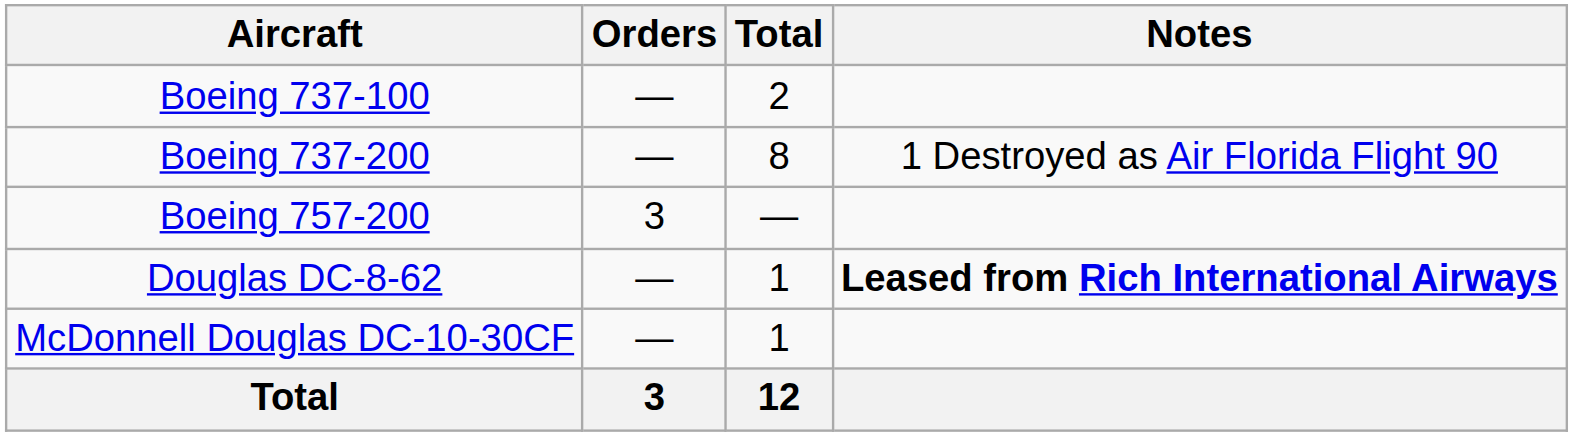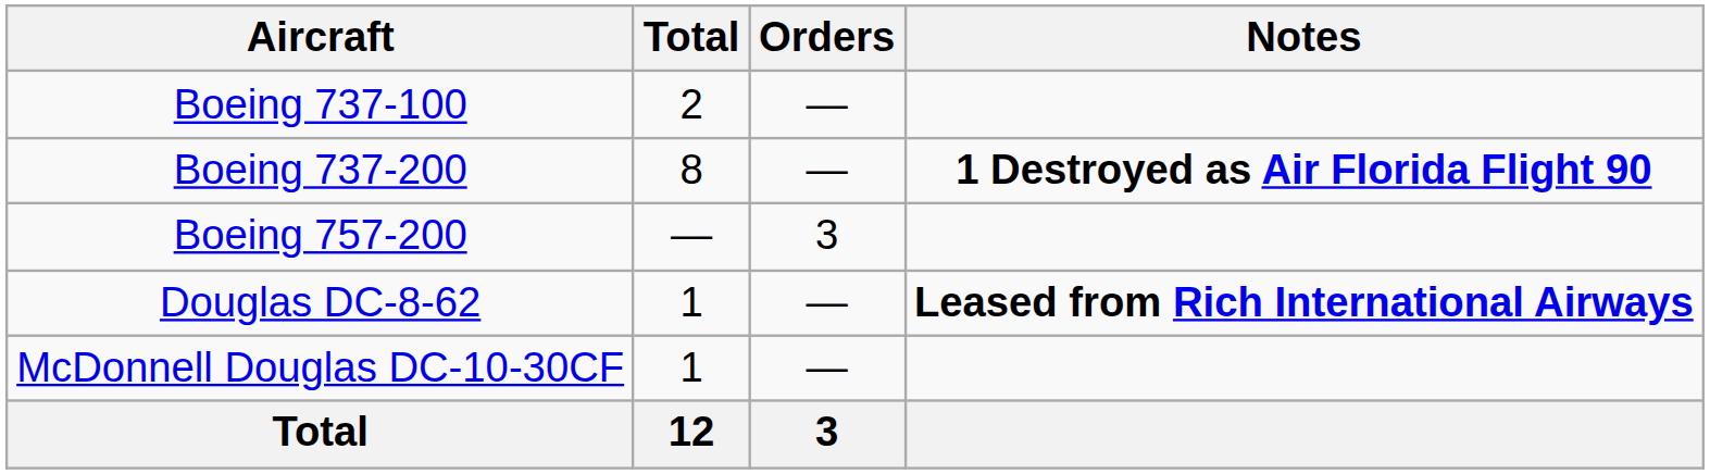 <table class="wikitable toccolours" style="border-collapse:collapse; text-align:center; margin:0.2em auto">
 <tr>
 <th>Aircraft</th>
+<th>Total</th>
 <th>Orders</th>
-<th>Total</th>
 <th>Notes</th>
 </tr>
 <tr>
 <td><a href='#'>Boeing 737-100</a></td>
+<td>2</td>
 <td>—</td>
-<td>2</td>
 <td></td>
 </tr>
 <tr>
 <td><a href='#'>Boeing 737-200</a></td>
+<td>8</td>
 <td>—</td>
-<td>8</td>
-<td>1 Destroyed as <a href='#'>Air Florida Flight 90</a></td>
+<td><strong>1 Destroyed as <a href='#'>Air Florida Flight 90</a></strong></td>
 </tr>
 <tr>
 <td><a href='#'>Boeing 757-200</a></td>
+<td>—</td>
 <td>3</td>
+<td></td>
+</tr>
+<tr>
+<td><a href='#'>Douglas DC-8-62</a></td>
+<td>1</td>
+<td>—</td>
+<td><strong>Leased from <a href='#'>Rich International Airways</a></strong></td>
+</tr>
+<tr>
+<td><a href='#'>McDonnell Douglas DC-10-30CF</a></td>
+<td>1</td>
 <td>—</td>
 <td></td>
 </tr>
 <tr>
-<td><a href='#'>Douglas DC-8-62</a></td>
-<td>—</td>
-<td>1</td>
-<td><strong>Leased from <a href='#'>Rich International Airways</a></strong></td>
-</tr>
-<tr>
-<td><a href='#'>McDonnell Douglas DC-10-30CF</a></td>
-<td>—</td>
-<td>1</td>
-<td></td>
-</tr>
-<tr>
 <th>Total</th>
+<th>12</th>
 <th>3</th>
-<th>12</th>
 <th></th>
 </tr>
 </table>
